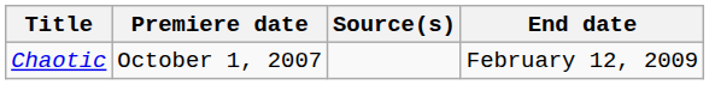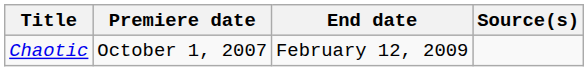 <table class="wikitable sortable">
 <tr>
 <th>Title</th>
 <th>Premiere date</th>
+<th>End date</th>
 <th>Source(s)</th>
-<th>End date</th>
 </tr>
 <tr>
 <td><em><a href='#'>Chaotic</a></em></td>
 <td>October 1, 2007</td>
+<td>February 12, 2009</td>
 <td></td>
-<td>February 12, 2009</td>
 </tr>
 </table>
